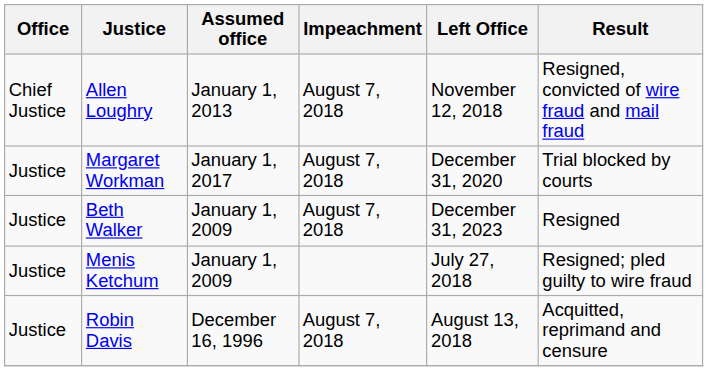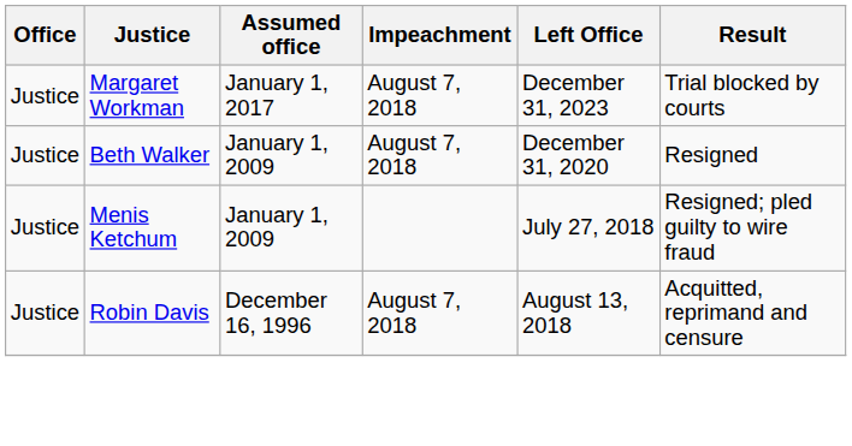 <table class="wikitable sortable">
 <tr>
 <th>Office</th>
 <th>Justice</th>
 <th>Assumed office</th>
 <th>Impeachment</th>
 <th>Left Office</th>
 <th>Result</th>
 </tr>
 <tr>
-<td>Chief Justice</td>
-<td><a href='#'>Allen Loughry</a></td>
-<td>January 1, 2013</td>
-<td>August 7, 2018</td>
-<td>November 12, 2018</td>
-<td>Resigned, convicted of <a href='#'>wire fraud</a> and <a href='#'>mail fraud</a></td>
-</tr>
-<tr>
 <td>Justice</td>
 <td><a href='#'>Margaret Workman</a></td>
 <td>January 1, 2017</td>
 <td>August 7, 2018</td>
-<td>December 31, 2020</td>
+<td>December 31, 2023</td>
 <td>Trial blocked by courts</td>
 </tr>
 <tr>
 <td>Justice</td>
 <td><a href='#'>Beth Walker</a></td>
 <td>January 1, 2009</td>
 <td>August 7, 2018</td>
-<td>December 31, 2023</td>
+<td>December 31, 2020</td>
 <td>Resigned</td>
 </tr>
 <tr>
 <td>Justice</td>
 <td><a href='#'>Menis Ketchum</a></td>
 <td>January 1, 2009</td>
 <td></td>
 <td>July 27, 2018</td>
 <td>Resigned; pled guilty to wire fraud</td>
 </tr>
 <tr>
 <td>Justice</td>
 <td><a href='#'>Robin Davis</a></td>
 <td>December 16, 1996</td>
 <td>August 7, 2018</td>
 <td>August 13, 2018</td>
 <td>Acquitted, reprimand and censure</td>
 </tr>
 <tr>
 </tr>
 </table>
